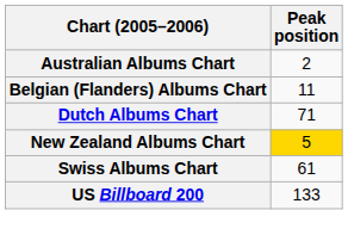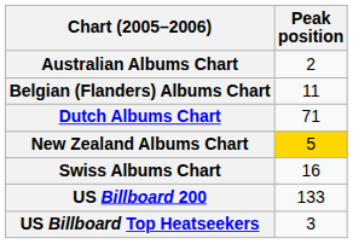 <table class="wikitable sortable plainrowheaders">
 <tr>
 <th scope="col">Chart (2005–2006)</th>
 <th scope="col">Peak<br>position</th>
 </tr>
 <tr>
 <th scope="row">Australian Albums Chart</th>
 <td align="center">2</td>
 </tr>
 <tr>
 <th scope="row">Belgian (Flanders) Albums Chart</th>
 <td align="center">11</td>
 </tr>
 <tr>
 <th scope="row"><a href='#'>Dutch Albums Chart</a></th>
 <td align="center">71</td>
 </tr>
 <tr>
 <th scope="row">New Zealand Albums Chart</th>
 <td align="center" style="background: gold;">5</td>
 </tr>
 <tr>
 <th scope="row">Swiss Albums Chart</th>
-<td align="center">61</td>
+<td align="center">16</td>
 </tr>
 <tr>
 <th scope="row">US <a href='#'><em>Billboard</em> 200</a></th>
 <td align="center">133</td>
 </tr>
+<tr>
+<th scope="row">US <em>Billboard</em> <a href='#'>Top Heatseekers</a></th>
+<td align="center">3</td>
+</tr>
 </table>
